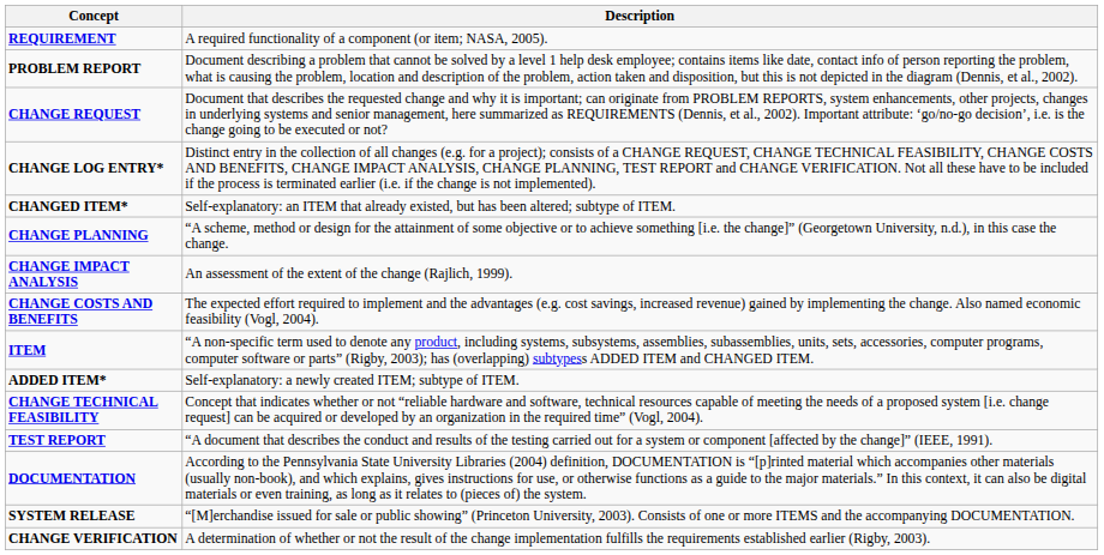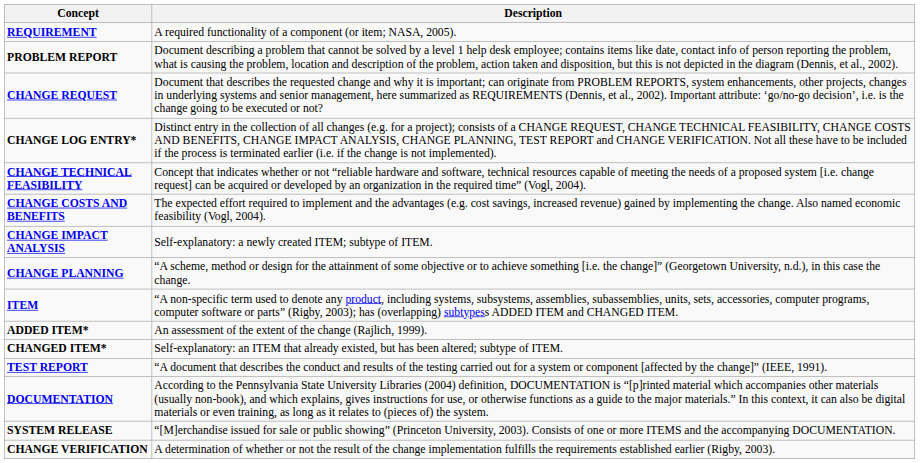 <table class="wikitable" style="text-align:left">
 <tr>
 <th>Concept</th>
 <th>Description</th>
 </tr>
 <tr>
 <td><strong><a href='#'>REQUIREMENT</a></strong></td>
 <td>A required functionality of a component (or item; NASA, 2005).</td>
 </tr>
 <tr>
 <td><strong>PROBLEM REPORT</strong></td>
 <td>Document describing a problem that cannot be solved by a level 1 help desk employee; contains items like date, contact info of person reporting the problem, what is causing the problem, location and description of the problem, action taken and disposition, but this is not depicted in the diagram (Dennis, et al., 2002).</td>
 </tr>
 <tr>
 <td><strong><a href='#'>CHANGE REQUEST</a></strong></td>
 <td>Document that describes the requested change and why it is important; can originate from PROBLEM REPORTS, system enhancements, other projects, changes in underlying systems and senior management, here summarized as REQUIREMENTS (Dennis, et al., 2002). Important attribute: ‘go/no-go decision’, i.e. is the change going to be executed or not?</td>
 </tr>
 <tr>
 <td><strong>CHANGE LOG ENTRY*</strong></td>
 <td>Distinct entry in the collection of all changes (e.g. for a project); consists of a CHANGE REQUEST, CHANGE TECHNICAL FEASIBILITY, CHANGE COSTS AND BENEFITS, CHANGE IMPACT ANALYSIS, CHANGE PLANNING, TEST REPORT and CHANGE VERIFICATION. Not all these have to be included if the process is terminated earlier (i.e. if the change is not implemented).</td>
 </tr>
 <tr>
-<td><strong>CHANGED ITEM*</strong></td>
-<td>Self-explanatory: an ITEM that already existed, but has been altered; subtype of ITEM.</td>
+<td><strong><a href='#'>CHANGE TECHNICAL FEASIBILITY</a></strong></td>
+<td>Concept that indicates whether or not “reliable hardware and software, technical resources capable of meeting the needs of a proposed system [i.e. change request] can be acquired or developed by an organization in the required time” (Vogl, 2004).</td>
+</tr>
+<tr>
+<td><strong><a href='#'>CHANGE COSTS AND BENEFITS</a></strong></td>
+<td>The expected effort required to implement and the advantages (e.g. cost savings, increased revenue) gained by implementing the change. Also named economic feasibility (Vogl, 2004).</td>
+</tr>
+<tr>
+<td><strong><a href='#'>CHANGE IMPACT ANALYSIS</a></strong></td>
+<td>Self-explanatory: a newly created ITEM; subtype of ITEM.</td>
 </tr>
 <tr>
 <td><strong><a href='#'>CHANGE PLANNING</a></strong></td>
 <td>“A scheme, method or design for the attainment of some objective or to achieve something [i.e. the change]” (Georgetown University, n.d.), in this case the change.</td>
-</tr>
-<tr>
-<td><strong><a href='#'>CHANGE IMPACT ANALYSIS</a></strong></td>
-<td>An assessment of the extent of the change (Rajlich, 1999).</td>
-</tr>
-<tr>
-<td><strong><a href='#'>CHANGE COSTS AND BENEFITS</a></strong></td>
-<td>The expected effort required to implement and the advantages (e.g. cost savings, increased revenue) gained by implementing the change. Also named economic feasibility (Vogl, 2004).</td>
 </tr>
 <tr>
 <td><strong><a href='#'>ITEM</a></strong></td>
 <td>“A non-specific term used to denote any <a href='#'>product</a>, including systems, subsystems, assemblies, subassemblies, units, sets, accessories, computer programs, computer software or parts” (Rigby, 2003); has (overlapping) <a href='#'>subtypes</a>s ADDED ITEM and CHANGED ITEM.</td>
 </tr>
 <tr>
 <td><strong>ADDED ITEM*</strong></td>
-<td>Self-explanatory: a newly created ITEM; subtype of ITEM.</td>
+<td>An assessment of the extent of the change (Rajlich, 1999).</td>
 </tr>
 <tr>
-<td><strong><a href='#'>CHANGE TECHNICAL FEASIBILITY</a></strong></td>
-<td>Concept that indicates whether or not “reliable hardware and software, technical resources capable of meeting the needs of a proposed system [i.e. change request] can be acquired or developed by an organization in the required time” (Vogl, 2004).</td>
+<td><strong>CHANGED ITEM*</strong></td>
+<td>Self-explanatory: an ITEM that already existed, but has been altered; subtype of ITEM.</td>
 </tr>
 <tr>
 <td><strong><a href='#'>TEST REPORT</a></strong></td>
 <td>“A document that describes the conduct and results of the testing carried out for a system or component [affected by the change]” (IEEE, 1991).</td>
 </tr>
 <tr>
 <td><strong><a href='#'>DOCUMENTATION</a></strong></td>
 <td>According to the Pennsylvania State University Libraries (2004) definition, DOCUMENTATION is “[p]rinted material which accompanies other materials (usually non-book), and which explains, gives instructions for use, or otherwise functions as a guide to the major materials.” In this context, it can also be digital materials or even training, as long as it relates to (pieces of) the system.</td>
 </tr>
 <tr>
 <td><strong>SYSTEM RELEASE</strong></td>
 <td>“[M]erchandise issued for sale or public showing” (Princeton University, 2003). Consists of one or more ITEMS and the accompanying DOCUMENTATION.</td>
 </tr>
 <tr>
 <td><strong>CHANGE VERIFICATION</strong></td>
 <td>A determination of whether or not the result of the change implementation fulfills the requirements established earlier (Rigby, 2003).</td>
 </tr>
 </table>
